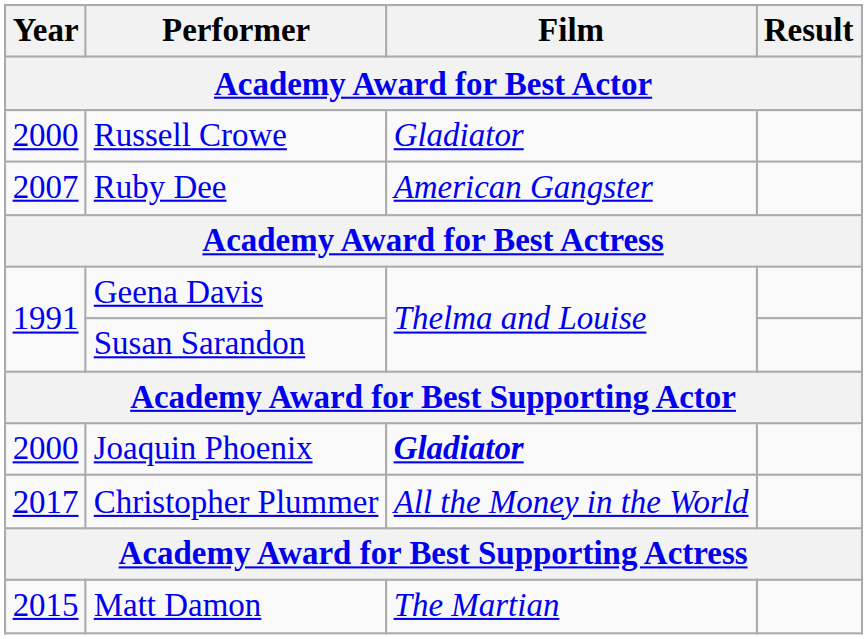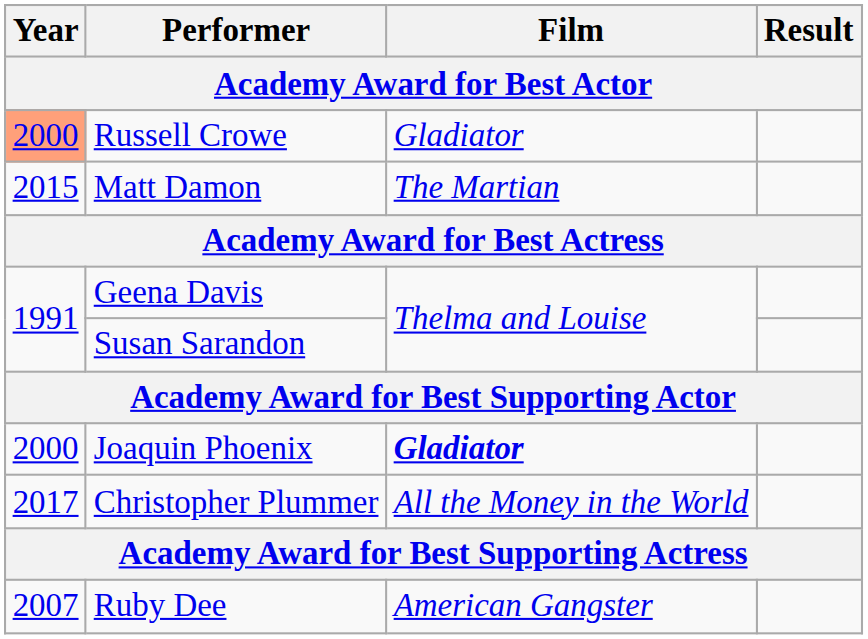 <table class="wikitable">
 <tr style="text-align:center;">
 <th>Year</th>
 <th>Performer</th>
 <th>Film</th>
 <th>Result</th>
 </tr>
 <tr>
 <th colspan="4"><a href='#'>Academy Award for Best Actor</a></th>
 </tr>
 <tr>
-<td><a href='#'>2000</a></td>
+<td style="background: lightsalmon;"><a href='#'>2000</a></td>
 <td><a href='#'>Russell Crowe</a></td>
 <td><em><a href='#'>Gladiator</a></em></td>
 <td></td>
 </tr>
 <tr>
-<td><a href='#'>2007</a></td>
-<td><a href='#'>Ruby Dee</a></td>
-<td><em><a href='#'>American Gangster</a></em></td>
+<td><a href='#'>2015</a></td>
+<td><a href='#'>Matt Damon</a></td>
+<td><em><a href='#'>The Martian</a></em></td>
 <td></td>
 </tr>
 <tr>
 <th colspan="4"><a href='#'>Academy Award for Best Actress</a></th>
 </tr>
 <tr>
 <td rowspan=2><a href='#'>1991</a></td>
 <td><a href='#'>Geena Davis</a></td>
 <td rowspan=2><em><a href='#'>Thelma and Louise</a></em></td>
 <td></td>
 </tr>
 <tr>
 <td><a href='#'>Susan Sarandon</a></td>
 <td></td>
 </tr>
 <tr>
 <th colspan="4"><a href='#'>Academy Award for Best Supporting Actor</a></th>
 </tr>
 <tr>
 <td><a href='#'>2000</a></td>
 <td><a href='#'>Joaquin Phoenix</a></td>
 <td><strong><em><a href='#'>Gladiator</a></em></strong></td>
 <td></td>
 </tr>
 <tr>
 <td><a href='#'>2017</a></td>
 <td><a href='#'>Christopher Plummer</a></td>
 <td><em><a href='#'>All the Money in the World</a></em></td>
 <td></td>
 </tr>
 <tr>
 <th colspan="4"><a href='#'>Academy Award for Best Supporting Actress</a></th>
 </tr>
 <tr>
-<td><a href='#'>2015</a></td>
-<td><a href='#'>Matt Damon</a></td>
-<td><em><a href='#'>The Martian</a></em></td>
+<td><a href='#'>2007</a></td>
+<td><a href='#'>Ruby Dee</a></td>
+<td><em><a href='#'>American Gangster</a></em></td>
 <td></td>
 </tr>
 </table>
